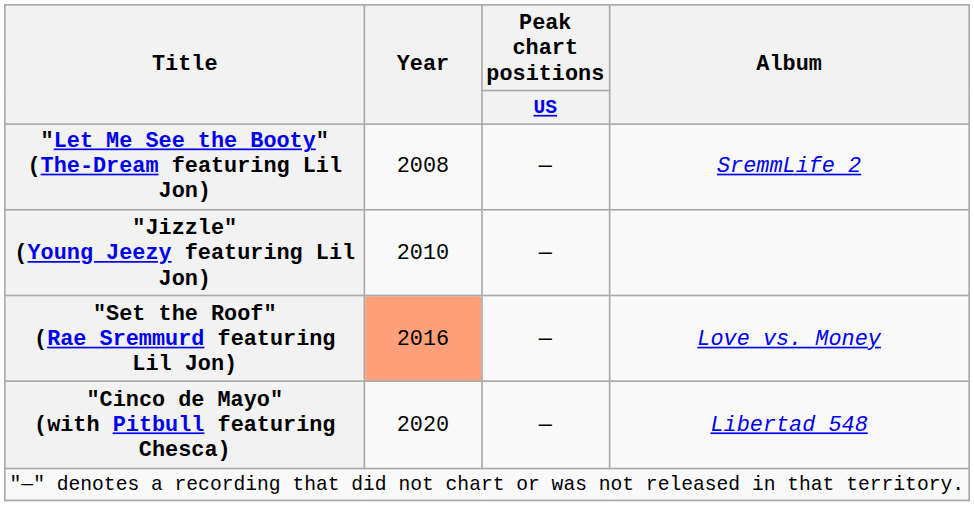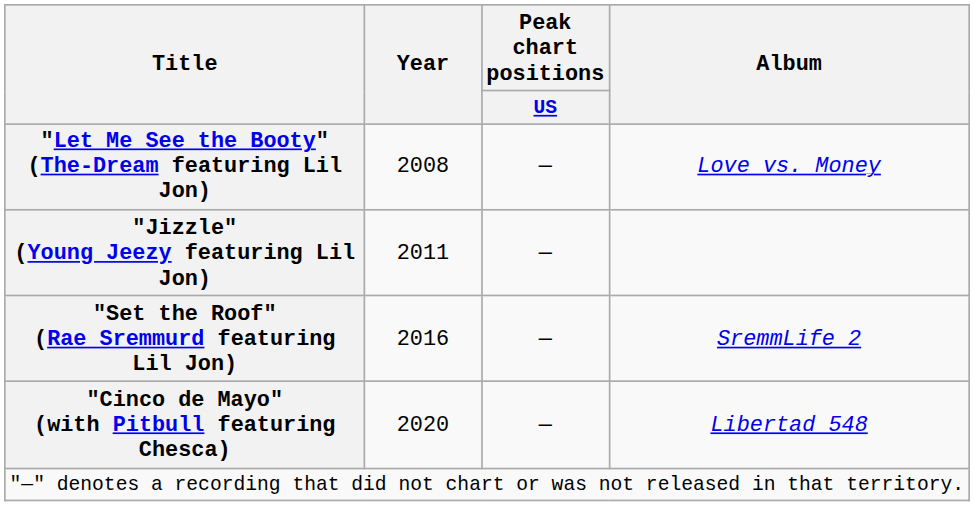 <table class="wikitable plainrowheaders" style="text-align:center;">
 <tr>
 <th scope="col" rowspan="2" style="width:16em;">Title</th>
 <th scope="col" rowspan="2">Year</th>
 <th scope="col">Peak chart positions</th>
 <th scope="col" rowspan="2">Album</th>
 </tr>
 <tr>
 <th scope="col" style="width:2.5em;font-size:90%;"><a href='#'>US</a></th>
 </tr>
 <tr>
 <th scope="row">"<a href='#'>Let Me See the Booty</a>" <br><span>(<a href='#'>The-Dream</a> featuring Lil Jon)</span></th>
 <td>2008</td>
 <td>—</td>
-<td><em><a href='#'>SremmLife 2</a></em></td>
+<td><em><a href='#'>Love vs. Money</a></em></td>
 </tr>
 <tr>
 <th scope="row">"Jizzle"<br><span>(<a href='#'>Young Jeezy</a> featuring Lil Jon)</span></th>
-<td>2010</td>
+<td>2011</td>
 <td>—</td>
 <td></td>
 </tr>
 <tr>
 <th scope="row">"Set the Roof"<br><span>(<a href='#'>Rae Sremmurd</a> featuring Lil Jon)</span></th>
-<td style="background: lightsalmon;">2016</td>
+<td>2016</td>
 <td>—</td>
-<td><em><a href='#'>Love vs. Money</a></em></td>
+<td><em><a href='#'>SremmLife 2</a></em></td>
 </tr>
 <tr>
 <th scope="row">"Cinco de Mayo"<br><span>(with <a href='#'>Pitbull</a> featuring Chesca)</span></th>
 <td>2020</td>
 <td>—</td>
 <td><em><a href='#'>Libertad 548</a></em></td>
 </tr>
 <tr>
 <td colspan="10" style="font-size:90%">"—" denotes a recording that did not chart or was not released in that territory.</td>
 </tr>
 </table>
